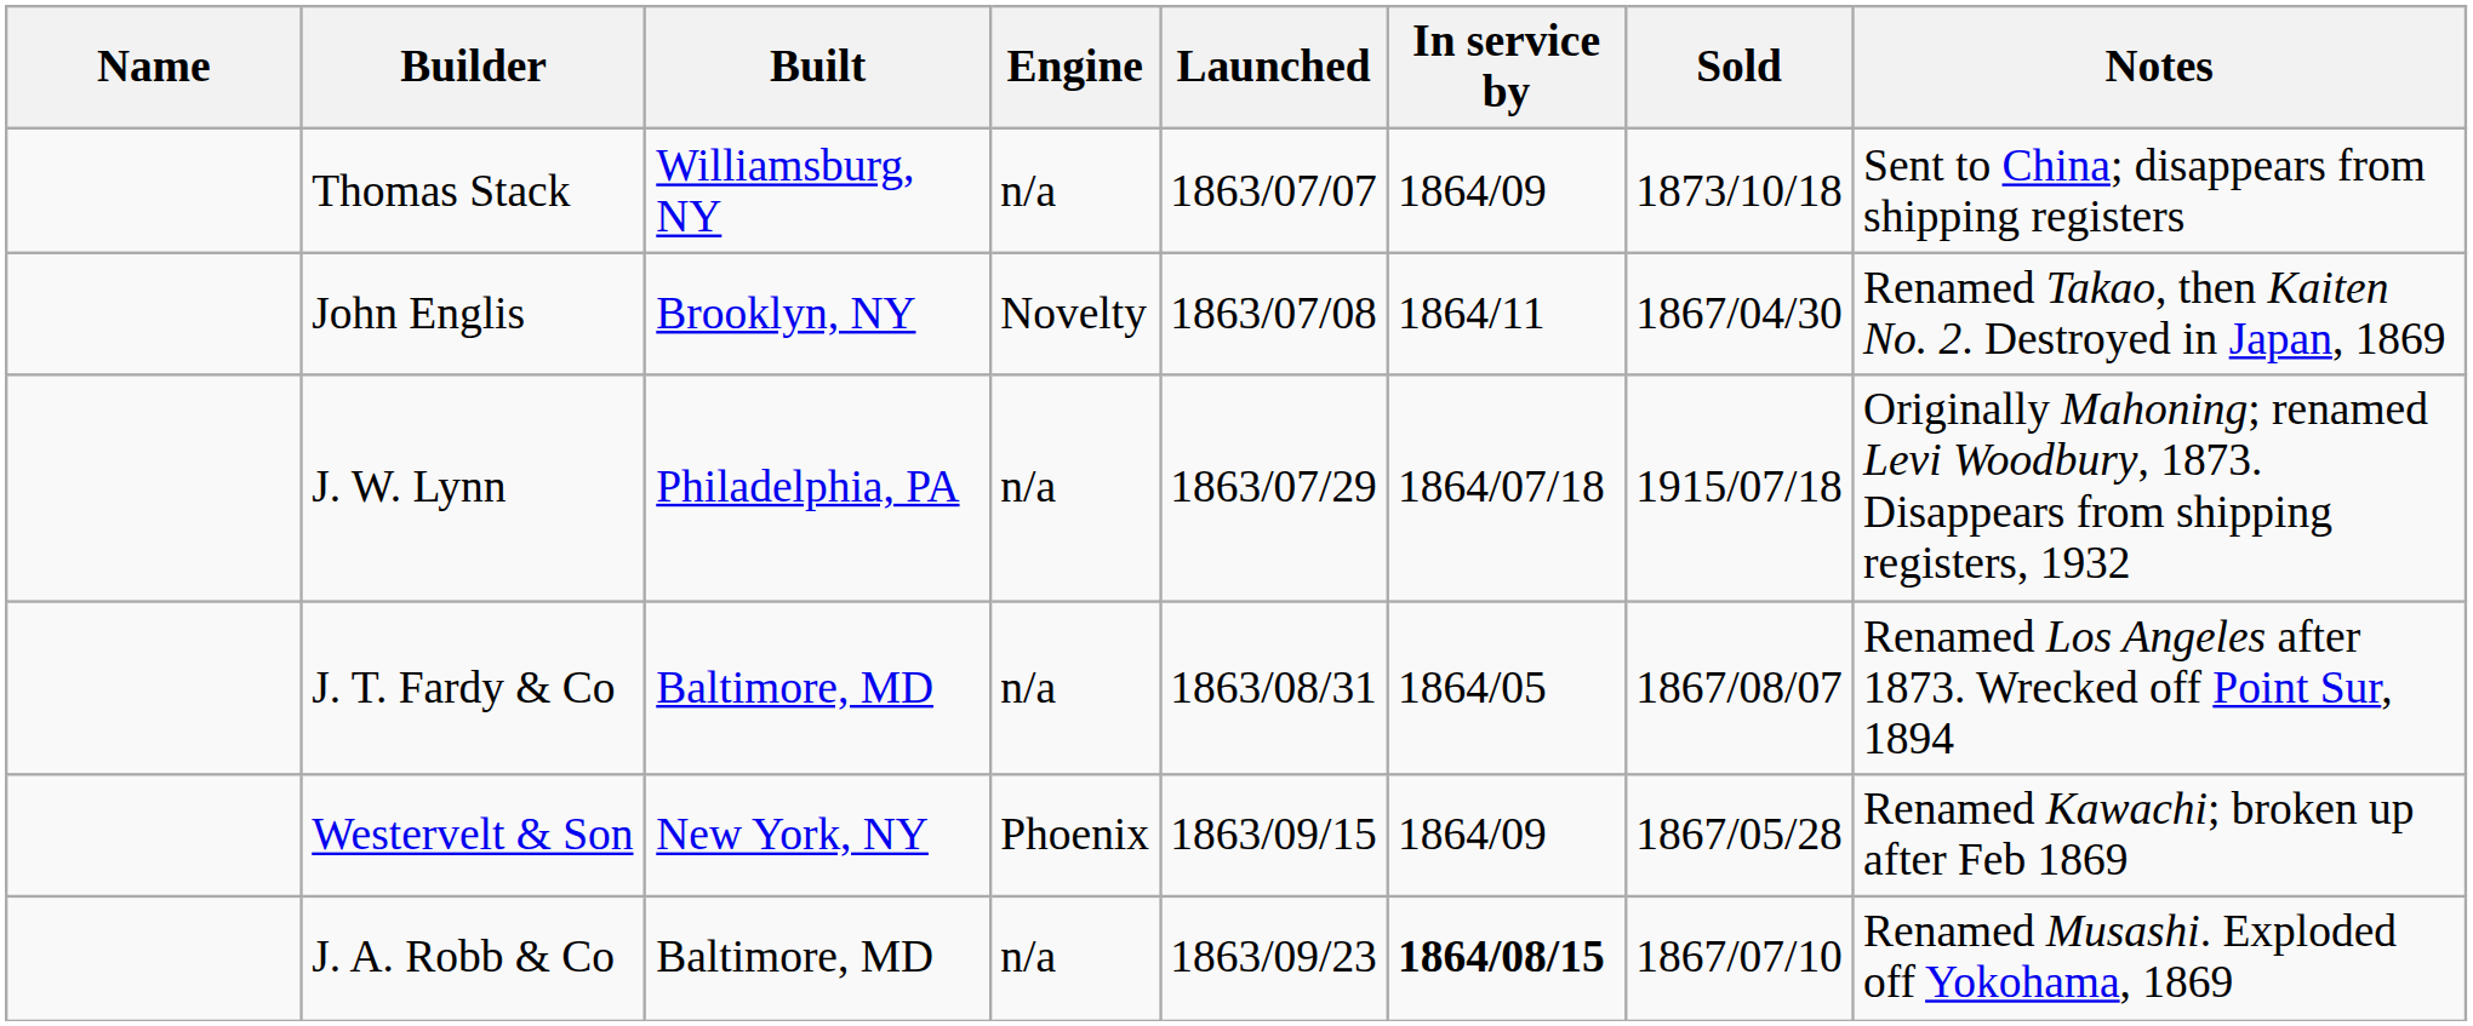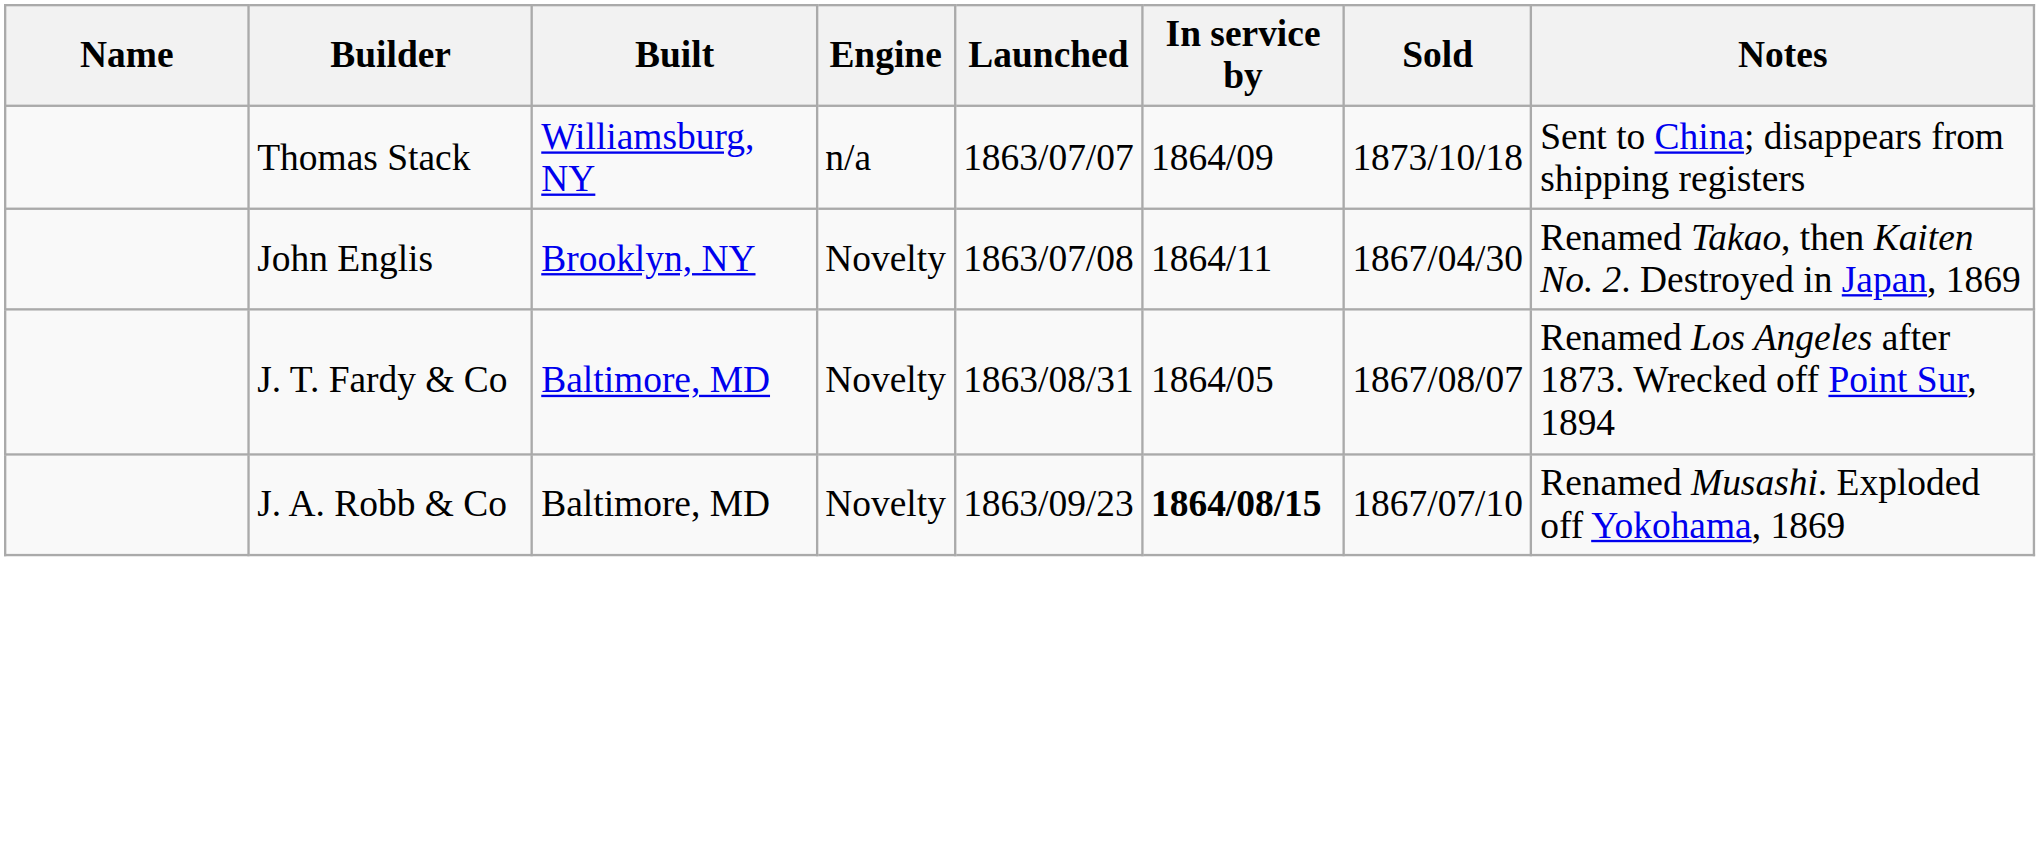 <table class="wikitable sortable">
 <tr>
 <th width="12%">Name</th>
 <th width="14%">Builder</th>
 <th width="14%">Built</th>
 <th>Engine</th>
 <th>Launched</th>
 <th>In service by</th>
 <th>Sold</th>
 <th>Notes</th>
 </tr>
 <tr>
 <td></td>
 <td>Thomas Stack</td>
 <td><a href='#'>Williamsburg, NY</a></td>
 <td>n/a</td>
 <td>1863/07/07</td>
 <td>1864/09</td>
 <td>1873/10/18</td>
 <td>Sent to <a href='#'>China</a>; disappears from shipping registers</td>
 </tr>
 <tr>
 <td></td>
 <td>John Englis</td>
 <td><a href='#'>Brooklyn, NY</a></td>
 <td>Novelty</td>
 <td>1863/07/08</td>
 <td>1864/11</td>
 <td>1867/04/30</td>
 <td>Renamed <em>Takao</em>, then <em>Kaiten No. 2</em>. Destroyed in <a href='#'>Japan</a>, 1869</td>
 </tr>
 <tr>
 <td></td>
-<td>J. W. Lynn</td>
-<td><a href='#'>Philadelphia, PA</a></td>
-<td>n/a</td>
-<td>1863/07/29</td>
-<td>1864/07/18</td>
-<td>1915/07/18</td>
-<td>Originally <em>Mahoning</em>; renamed <em>Levi Woodbury</em>, 1873. Disappears from shipping registers, 1932</td>
-</tr>
-<tr>
-<td></td>
 <td>J. T. Fardy & Co</td>
 <td><a href='#'>Baltimore, MD</a></td>
-<td>n/a</td>
+<td>Novelty</td>
 <td>1863/08/31</td>
 <td>1864/05</td>
 <td>1867/08/07</td>
 <td>Renamed <em>Los Angeles</em> after 1873. Wrecked off <a href='#'>Point Sur</a>, 1894</td>
 </tr>
 <tr>
 <td></td>
-<td><a href='#'>Westervelt & Son</a></td>
-<td><a href='#'>New York, NY</a></td>
-<td>Phoenix</td>
-<td>1863/09/15</td>
-<td>1864/09</td>
-<td>1867/05/28</td>
-<td>Renamed <em>Kawachi</em>; broken up after Feb 1869</td>
-</tr>
-<tr>
-<td></td>
 <td>J. A. Robb & Co</td>
 <td>Baltimore, MD</td>
-<td>n/a</td>
+<td>Novelty</td>
 <td>1863/09/23</td>
 <td><strong>1864/08/15</strong></td>
 <td>1867/07/10</td>
 <td>Renamed <em>Musashi</em>. Exploded off <a href='#'>Yokohama</a>, 1869</td>
 </tr>
 </table>
